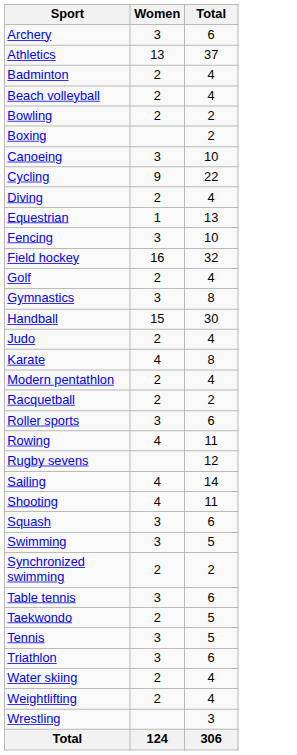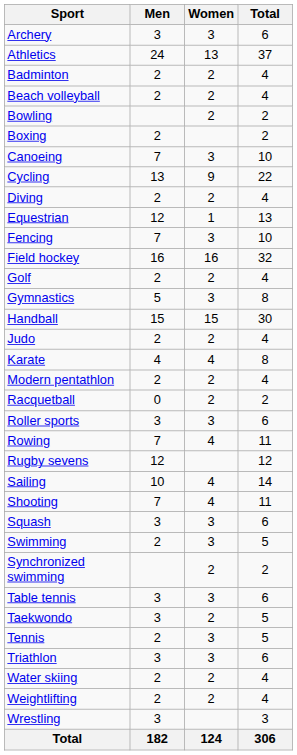 <table class="wikitable sortable" style="text-align:center">
 <tr>
 <th width=150>Sport</th>
+<th width=60>Men</th>
 <th width=60>Women</th>
 <th width=60>Total</th>
 </tr>
 <tr>
 <td align=left><a href='#'>Archery</a></td>
 <td>3</td>
+<td>3</td>
 <td>6</td>
 </tr>
 <tr>
 <td align=left><a href='#'>Athletics</a></td>
+<td>24</td>
 <td>13</td>
 <td>37</td>
 </tr>
 <tr>
 <td align=left><a href='#'>Badminton</a></td>
 <td>2</td>
+<td>2</td>
 <td>4</td>
 </tr>
 <tr>
 <td align=left><a href='#'>Beach volleyball</a></td>
 <td>2</td>
+<td>2</td>
 <td>4</td>
 </tr>
 <tr>
 <td align=left><a href='#'>Bowling</a></td>
+<td></td>
 <td>2</td>
 <td>2</td>
 </tr>
 <tr>
 <td align=left><a href='#'>Boxing</a></td>
+<td>2</td>
 <td></td>
 <td>2</td>
 </tr>
 <tr>
 <td align=left><a href='#'>Canoeing</a></td>
+<td>7</td>
 <td>3</td>
 <td>10</td>
 </tr>
 <tr>
 <td align=left><a href='#'>Cycling</a></td>
+<td>13</td>
 <td>9</td>
 <td>22</td>
 </tr>
 <tr>
 <td align=left><a href='#'>Diving</a></td>
 <td>2</td>
+<td>2</td>
 <td>4</td>
 </tr>
 <tr>
 <td align=left><a href='#'>Equestrian</a></td>
+<td>12</td>
 <td>1</td>
 <td>13</td>
 </tr>
 <tr>
 <td align=left><a href='#'>Fencing</a></td>
+<td>7</td>
 <td>3</td>
 <td>10</td>
 </tr>
 <tr>
 <td align=left><a href='#'>Field hockey</a></td>
 <td>16</td>
+<td>16</td>
 <td>32</td>
 </tr>
 <tr>
 <td align=left><a href='#'>Golf</a></td>
 <td>2</td>
+<td>2</td>
 <td>4</td>
 </tr>
 <tr>
 <td align=left><a href='#'>Gymnastics</a></td>
+<td>5</td>
 <td>3</td>
 <td>8</td>
 </tr>
 <tr>
 <td align=left><a href='#'>Handball</a></td>
 <td>15</td>
+<td>15</td>
 <td>30</td>
 </tr>
 <tr>
 <td align=left><a href='#'>Judo</a></td>
+<td>2</td>
 <td>2</td>
 <td>4</td>
 </tr>
 <tr>
 <td align=left><a href='#'>Karate</a></td>
 <td>4</td>
+<td>4</td>
 <td>8</td>
 </tr>
 <tr>
 <td align=left><a href='#'>Modern pentathlon</a></td>
 <td>2</td>
+<td>2</td>
 <td>4</td>
 </tr>
 <tr>
 <td align=left><a href='#'>Racquetball</a></td>
+<td>0</td>
 <td>2</td>
 <td>2</td>
 </tr>
 <tr>
 <td align=left><a href='#'>Roller sports</a></td>
 <td>3</td>
+<td>3</td>
 <td>6</td>
 </tr>
 <tr>
 <td align=left><a href='#'>Rowing</a></td>
+<td>7</td>
 <td>4</td>
 <td>11</td>
 </tr>
 <tr>
 <td align=left><a href='#'>Rugby sevens</a></td>
+<td>12</td>
 <td></td>
 <td>12</td>
 </tr>
 <tr>
 <td align=left><a href='#'>Sailing</a></td>
+<td>10</td>
 <td>4</td>
 <td>14</td>
 </tr>
 <tr>
 <td align=left><a href='#'>Shooting</a></td>
+<td>7</td>
 <td>4</td>
 <td>11</td>
 </tr>
 <tr>
 <td align=left><a href='#'>Squash</a></td>
 <td>3</td>
+<td>3</td>
 <td>6</td>
 </tr>
 <tr>
 <td align=left><a href='#'>Swimming</a></td>
+<td>2</td>
 <td>3</td>
 <td>5</td>
 </tr>
 <tr>
 <td align=left><a href='#'>Synchronized swimming</a></td>
+<td></td>
 <td>2</td>
 <td>2</td>
 </tr>
 <tr>
 <td align=left><a href='#'>Table tennis</a></td>
 <td>3</td>
+<td>3</td>
 <td>6</td>
 </tr>
 <tr>
 <td align=left><a href='#'>Taekwondo</a></td>
+<td>3</td>
 <td>2</td>
 <td>5</td>
 </tr>
 <tr>
 <td align=left><a href='#'>Tennis</a></td>
+<td>2</td>
 <td>3</td>
 <td>5</td>
 </tr>
 <tr>
 <td align=left><a href='#'>Triathlon</a></td>
 <td>3</td>
+<td>3</td>
 <td>6</td>
 </tr>
 <tr>
 <td align=left><a href='#'>Water skiing</a></td>
+<td>2</td>
 <td>2</td>
 <td>4</td>
 </tr>
 <tr>
 <td align=left><a href='#'>Weightlifting</a></td>
 <td>2</td>
+<td>2</td>
 <td>4</td>
 </tr>
 <tr>
 <td align=left><a href='#'>Wrestling</a></td>
+<td>3</td>
 <td></td>
 <td>3</td>
 </tr>
 <tr>
 <th>Total</th>
+<th>182</th>
 <th>124</th>
 <th>306</th>
 </tr>
 </table>
